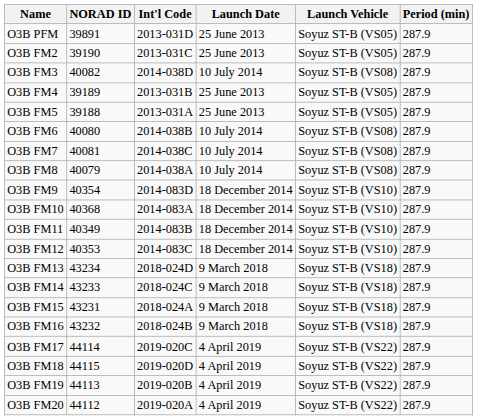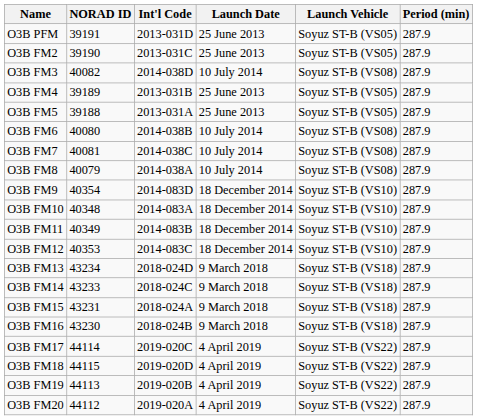 <table class="wikitable">
 <tr>
 <th>Name</th>
 <th>NORAD ID</th>
 <th>Int'l Code</th>
 <th>Launch Date</th>
 <th>Launch Vehicle</th>
 <th>Period (min)</th>
 </tr>
 <tr>
 <td>O3B PFM</td>
-<td>39891</td>
+<td>39191</td>
 <td>2013-031D</td>
 <td>25 June 2013</td>
 <td>Soyuz ST-B (VS05)</td>
 <td>287.9</td>
 </tr>
 <tr>
 <td>O3B FM2</td>
 <td>39190</td>
 <td>2013-031C</td>
 <td>25 June 2013</td>
 <td>Soyuz ST-B (VS05)</td>
 <td>287.9</td>
 </tr>
 <tr>
 <td>O3B FM3</td>
 <td>40082</td>
 <td>2014-038D</td>
 <td>10 July 2014</td>
 <td>Soyuz ST-B (VS08)</td>
 <td>287.9</td>
 </tr>
 <tr>
 <td>O3B FM4</td>
 <td>39189</td>
 <td>2013-031B</td>
 <td>25 June 2013</td>
 <td>Soyuz ST-B (VS05)</td>
 <td>287.9</td>
 </tr>
 <tr>
 <td>O3B FM5</td>
 <td>39188</td>
 <td>2013-031A</td>
 <td>25 June 2013</td>
 <td>Soyuz ST-B (VS05)</td>
 <td>287.9</td>
 </tr>
 <tr>
 <td>O3B FM6</td>
 <td>40080</td>
 <td>2014-038B</td>
 <td>10 July 2014</td>
 <td>Soyuz ST-B (VS08)</td>
 <td>287.9</td>
 </tr>
 <tr>
 <td>O3B FM7</td>
 <td>40081</td>
 <td>2014-038C</td>
 <td>10 July 2014</td>
 <td>Soyuz ST-B (VS08)</td>
 <td>287.9</td>
 </tr>
 <tr>
 <td>O3B FM8</td>
 <td>40079</td>
 <td>2014-038A</td>
 <td>10 July 2014</td>
 <td>Soyuz ST-B (VS08)</td>
 <td>287.9</td>
 </tr>
 <tr>
 <td>O3B FM9</td>
 <td>40354</td>
 <td>2014-083D</td>
 <td>18 December 2014</td>
 <td>Soyuz ST-B (VS10)</td>
 <td>287.9</td>
 </tr>
 <tr>
 <td>O3B FM10</td>
-<td>40368</td>
+<td>40348</td>
 <td>2014-083A</td>
 <td>18 December 2014</td>
 <td>Soyuz ST-B (VS10)</td>
 <td>287.9</td>
 </tr>
 <tr>
 <td>O3B FM11</td>
 <td>40349</td>
 <td>2014-083B</td>
 <td>18 December 2014</td>
 <td>Soyuz ST-B (VS10)</td>
 <td>287.9</td>
 </tr>
 <tr>
 <td>O3B FM12</td>
 <td>40353</td>
 <td>2014-083C</td>
 <td>18 December 2014</td>
 <td>Soyuz ST-B (VS10)</td>
 <td>287.9</td>
 </tr>
 <tr>
 <td>O3B FM13</td>
 <td>43234</td>
 <td>2018-024D</td>
 <td>9 March 2018</td>
 <td>Soyuz ST-B (VS18)</td>
 <td>287.9</td>
 </tr>
 <tr>
 <td>O3B FM14</td>
 <td>43233</td>
 <td>2018-024C</td>
 <td>9 March 2018</td>
 <td>Soyuz ST-B (VS18)</td>
 <td>287.9</td>
 </tr>
 <tr>
 <td>O3B FM15</td>
 <td>43231</td>
 <td>2018-024A</td>
 <td>9 March 2018</td>
 <td>Soyuz ST-B (VS18)</td>
 <td>287.9</td>
 </tr>
 <tr>
 <td>O3B FM16</td>
-<td>43232</td>
+<td>43230</td>
 <td>2018-024B</td>
 <td>9 March 2018</td>
 <td>Soyuz ST-B (VS18)</td>
 <td>287.9</td>
 </tr>
 <tr>
 <td>O3B FM17</td>
 <td>44114</td>
 <td>2019-020C</td>
 <td>4 April 2019</td>
 <td>Soyuz ST-B (VS22)</td>
 <td>287.9</td>
 </tr>
 <tr>
 <td>O3B FM18</td>
 <td>44115</td>
 <td>2019-020D</td>
 <td>4 April 2019</td>
 <td>Soyuz ST-B (VS22)</td>
 <td>287.9</td>
 </tr>
 <tr>
 <td>O3B FM19</td>
 <td>44113</td>
 <td>2019-020B</td>
 <td>4 April 2019</td>
 <td>Soyuz ST-B (VS22)</td>
 <td>287.9</td>
 </tr>
 <tr>
 <td>O3B FM20</td>
 <td>44112</td>
 <td>2019-020A</td>
 <td>4 April 2019</td>
 <td>Soyuz ST-B (VS22)</td>
 <td>287.9</td>
 </tr>
 </table>
